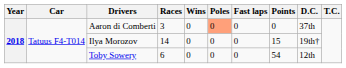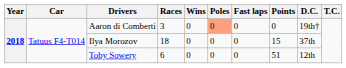 <table class="wikitable" style="font-size:85%">
 <tr>
 <th>Year</th>
 <th>Car</th>
 <th>Drivers</th>
 <th>Races</th>
 <th>Wins</th>
 <th>Poles</th>
 <th>Fast laps</th>
 <th>Points</th>
 <th>D.C.</th>
 <th>T.C.</th>
 </tr>
 <tr>
 <th rowspan="3"><a href='#'>2018</a></th>
 <td rowspan="3"><a href='#'>Tatuus F4-T014</a></td>
 <td> Aaron di Comberti</td>
 <td>3</td>
 <td>0</td>
 <td style="background: lightsalmon;">0</td>
 <td>0</td>
 <td>0</td>
-<td>37th</td>
+<td>19th†</td>
 <td rowspan="3"></td>
 </tr>
 <tr>
 <td> Ilya Morozov</td>
-<td>14</td>
+<td>18</td>
 <td>0</td>
 <td>0</td>
 <td>0</td>
 <td>15</td>
-<td>19th†</td>
+<td>37th</td>
 </tr>
 <tr>
 <td> <a href='#'>Toby Sowery</a></td>
 <td>6</td>
 <td>0</td>
 <td>0</td>
 <td>0</td>
-<td>54</td>
+<td>51</td>
 <td>12th</td>
 </tr>
 </table>
